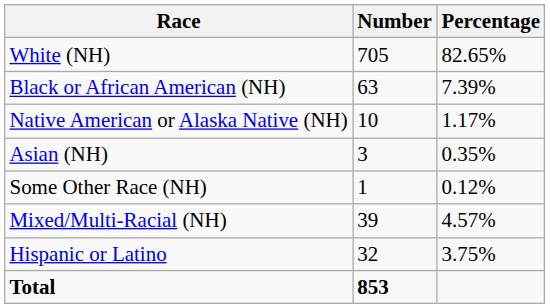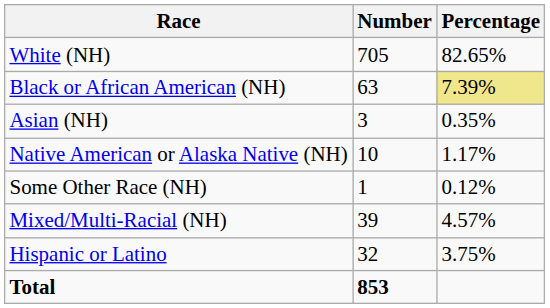 <table class="wikitable">
 <tr>
 <th>Race</th>
 <th>Number</th>
 <th>Percentage</th>
 </tr>
 <tr>
 <td><a href='#'>White</a> (NH)</td>
 <td>705</td>
 <td>82.65%</td>
 </tr>
 <tr>
 <td><a href='#'>Black or African American</a> (NH)</td>
 <td>63</td>
-<td>7.39%</td>
+<td style="background: khaki;">7.39%</td>
+</tr>
+<tr>
+<td><a href='#'>Asian</a> (NH)</td>
+<td>3</td>
+<td>0.35%</td>
 </tr>
 <tr>
 <td><a href='#'>Native American</a> or <a href='#'>Alaska Native</a> (NH)</td>
 <td>10</td>
 <td>1.17%</td>
-</tr>
-<tr>
-<td><a href='#'>Asian</a> (NH)</td>
-<td>3</td>
-<td>0.35%</td>
 </tr>
 <tr>
 <td>Some Other Race (NH)</td>
 <td>1</td>
 <td>0.12%</td>
 </tr>
 <tr>
 <td><a href='#'>Mixed/Multi-Racial</a> (NH)</td>
 <td>39</td>
 <td>4.57%</td>
 </tr>
 <tr>
 <td><a href='#'>Hispanic or Latino</a></td>
 <td>32</td>
 <td>3.75%</td>
 </tr>
 <tr>
 <td><strong>Total</strong></td>
 <td><strong>853</strong></td>
 <td></td>
 </tr>
 </table>
